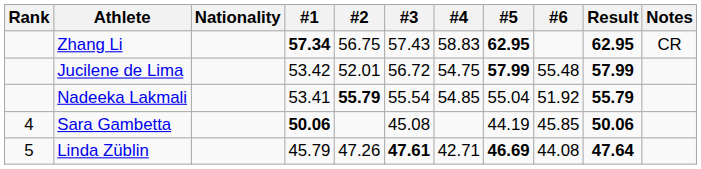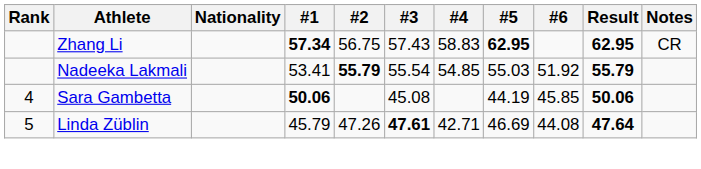 <table class="wikitable sortable" style="text-align:center">
 <tr>
 <th>Rank</th>
 <th>Athlete</th>
 <th>Nationality</th>
 <th>#1</th>
 <th>#2</th>
 <th>#3</th>
 <th>#4</th>
 <th>#5</th>
 <th>#6</th>
 <th>Result</th>
 <th>Notes</th>
 </tr>
 <tr>
 <td></td>
 <td align="left"><a href='#'>Zhang Li</a></td>
 <td align=left></td>
 <td><strong>57.34</strong></td>
 <td>56.75</td>
 <td>57.43</td>
 <td>58.83</td>
 <td><strong>62.95</strong></td>
 <td></td>
 <td><strong>62.95</strong></td>
 <td>CR</td>
 </tr>
 <tr>
 <td></td>
-<td align="left"><a href='#'>Jucilene de Lima</a></td>
-<td align=left></td>
-<td>53.42</td>
-<td>52.01</td>
-<td>56.72</td>
-<td>54.75</td>
-<td><strong>57.99</strong></td>
-<td>55.48</td>
-<td><strong>57.99</strong></td>
-<td></td>
-</tr>
-<tr>
-<td></td>
 <td align="left"><a href='#'>Nadeeka Lakmali</a></td>
 <td align=left></td>
 <td>53.41</td>
 <td><strong>55.79</strong></td>
 <td>55.54</td>
 <td>54.85</td>
-<td>55.04</td>
+<td>55.03</td>
 <td>51.92</td>
 <td><strong>55.79</strong></td>
 <td></td>
 </tr>
 <tr>
 <td>4</td>
 <td align="left"><a href='#'>Sara Gambetta</a></td>
 <td align=left></td>
 <td><strong>50.06</strong></td>
 <td></td>
 <td>45.08</td>
 <td></td>
 <td>44.19</td>
 <td>45.85</td>
 <td><strong>50.06</strong></td>
 <td></td>
 </tr>
 <tr>
 <td>5</td>
 <td align="left"><a href='#'>Linda Züblin</a></td>
 <td align=left></td>
 <td>45.79</td>
 <td>47.26</td>
 <td><strong>47.61</strong></td>
 <td>42.71</td>
-<td><strong>46.69</strong></td>
+<td>46.69</td>
 <td>44.08</td>
 <td><strong>47.64</strong></td>
 <td></td>
 </tr>
 </table>
